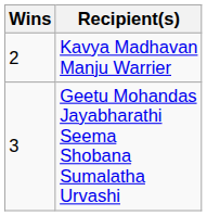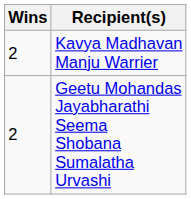 <table class="wikitable">
 <tr>
 <th>Wins</th>
 <th>Recipient(s)</th>
 </tr>
 <tr>
 <td>2</td>
 <td><a href='#'>Kavya Madhavan</a><br><a href='#'>Manju Warrier</a></td>
 </tr>
 <tr>
-<td>3</td>
+<td>2</td>
 <td><a href='#'>Geetu Mohandas</a><br><a href='#'>Jayabharathi</a><br><a href='#'>Seema</a><br><a href='#'>Shobana</a><br><a href='#'>Sumalatha</a><br><a href='#'>Urvashi</a></td>
 </tr>
 </table>
